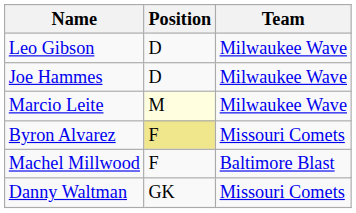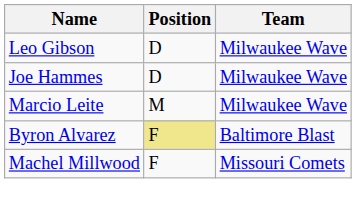 <table class="wikitable">
 <tr>
 <th>Name</th>
 <th>Position</th>
 <th>Team</th>
 </tr>
 <tr>
 <td><a href='#'>Leo Gibson</a></td>
 <td>D</td>
 <td><a href='#'>Milwaukee Wave</a></td>
 </tr>
 <tr>
 <td><a href='#'>Joe Hammes</a></td>
 <td>D</td>
 <td><a href='#'>Milwaukee Wave</a></td>
 </tr>
 <tr>
 <td><a href='#'>Marcio Leite</a></td>
-<td style="background: lightyellow;">M</td>
+<td>M</td>
 <td><a href='#'>Milwaukee Wave</a></td>
 </tr>
 <tr>
 <td><a href='#'>Byron Alvarez</a></td>
 <td style="background: khaki;">F</td>
-<td><a href='#'>Missouri Comets</a></td>
+<td><a href='#'>Baltimore Blast</a></td>
 </tr>
 <tr>
 <td><a href='#'>Machel Millwood</a></td>
 <td>F</td>
-<td><a href='#'>Baltimore Blast</a></td>
-</tr>
-<tr>
-<td><a href='#'>Danny Waltman</a></td>
-<td>GK</td>
 <td><a href='#'>Missouri Comets</a></td>
 </tr>
 </table>
